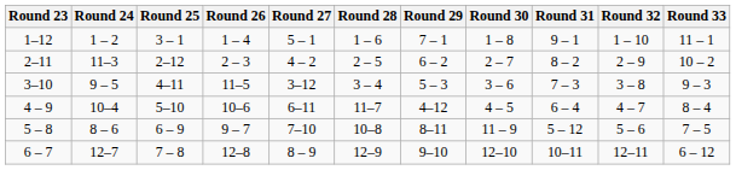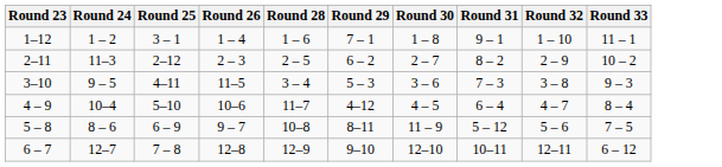 <table class="wikitable" border="1" style="text-align:center;">
 <tr>
 <th>Round 23</th>
 <th>Round 24</th>
 <th>Round 25</th>
 <th>Round 26</th>
-<th>Round 27</th>
 <th>Round 28</th>
 <th>Round 29</th>
 <th>Round 30</th>
 <th>Round 31</th>
 <th>Round 32</th>
 <th>Round 33</th>
 </tr>
 <tr>
 <td>1–12</td>
 <td>1 – 2</td>
 <td>3 – 1</td>
 <td>1 – 4</td>
-<td>5 – 1</td>
 <td>1 – 6</td>
 <td>7 – 1</td>
 <td>1 – 8</td>
 <td>9 – 1</td>
 <td>1 – 10</td>
 <td>11 – 1</td>
 </tr>
 <tr>
 <td>2–11</td>
 <td>11–3</td>
 <td>2–12</td>
 <td>2 – 3</td>
-<td>4 – 2</td>
 <td>2 – 5</td>
 <td>6 – 2</td>
 <td>2 – 7</td>
 <td>8 – 2</td>
 <td>2 – 9</td>
 <td>10 – 2</td>
 </tr>
 <tr>
 <td>3–10</td>
 <td>9 – 5</td>
 <td>4–11</td>
 <td>11–5</td>
-<td>3–12</td>
 <td>3 – 4</td>
 <td>5 – 3</td>
 <td>3 – 6</td>
 <td>7 – 3</td>
 <td>3 – 8</td>
 <td>9 – 3</td>
 </tr>
 <tr>
 <td>4 – 9</td>
 <td>10–4</td>
 <td>5–10</td>
 <td>10–6</td>
-<td>6–11</td>
 <td>11–7</td>
 <td>4–12</td>
 <td>4 – 5</td>
 <td>6 – 4</td>
 <td>4 – 7</td>
 <td>8 – 4</td>
 </tr>
 <tr>
 <td>5 – 8</td>
 <td>8 – 6</td>
 <td>6 – 9</td>
 <td>9 – 7</td>
-<td>7–10</td>
 <td>10–8</td>
 <td>8–11</td>
 <td>11 – 9</td>
 <td>5 – 12</td>
 <td>5 – 6</td>
 <td>7 – 5</td>
 </tr>
 <tr>
 <td>6 – 7</td>
 <td>12–7</td>
 <td>7 – 8</td>
 <td>12–8</td>
-<td>8 – 9</td>
 <td>12–9</td>
 <td>9–10</td>
 <td>12–10</td>
 <td>10–11</td>
 <td>12–11</td>
 <td>6 – 12</td>
 </tr>
 </table>
